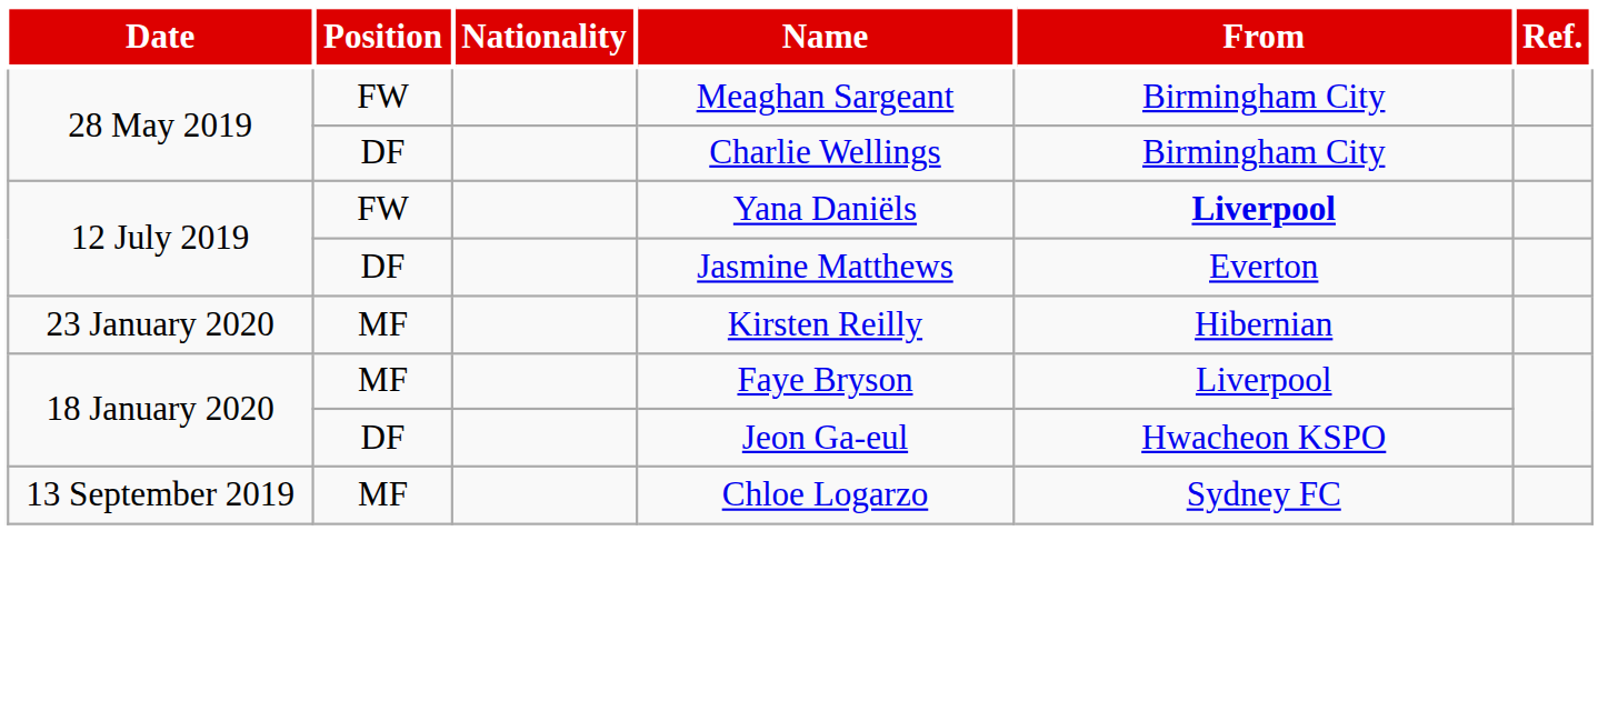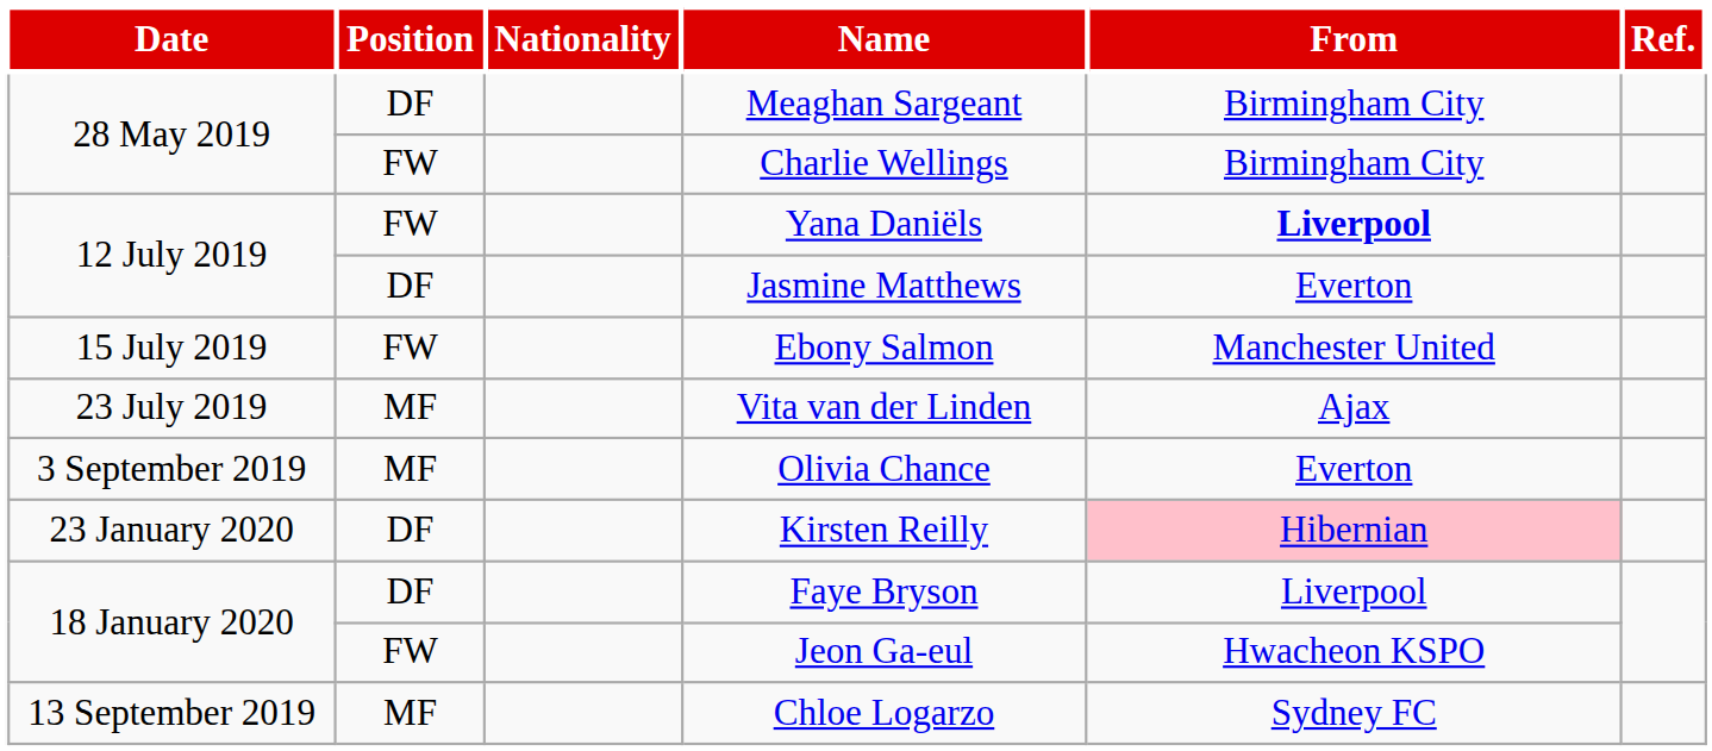 <table class="wikitable" style="text-align:center; font-size:90%; ">
 <tr>
 <th style="background:#DD0000;color:#FFFFFF;border:2px solid #FFFFFF; width:120px;">Date</th>
 <th style="background:#DD0000;color:#FFFFFF;border:2px solid #FFFFFF; width:50px;">Position</th>
 <th style="background:#DD0000;color:#FFFFFF;border:2px solid #FFFFFF; width:50px;">Nationality</th>
 <th style="background:#DD0000;color:#FFFFFF;border:2px solid #FFFFFF; width:150px;">Name</th>
 <th style="background:#DD0000;color:#FFFFFF;border:2px solid #FFFFFF; width:200px;">From</th>
 <th style="background:#DD0000;color:#FFFFFF;border:2px solid #FFFFFF; width:25px;">Ref.</th>
 </tr>
 <tr>
 <td rowspan="2">28 May 2019</td>
-<td>FW</td>
+<td>DF</td>
 <td></td>
 <td><a href='#'>Meaghan Sargeant</a></td>
 <td> <a href='#'>Birmingham City</a></td>
 <td></td>
 </tr>
 <tr>
-<td>DF</td>
+<td>FW</td>
 <td></td>
 <td><a href='#'>Charlie Wellings</a></td>
 <td> <a href='#'>Birmingham City</a></td>
 <td></td>
 </tr>
 <tr>
 <td rowspan="2">12 July 2019</td>
 <td>FW</td>
 <td></td>
 <td><a href='#'>Yana Daniëls</a></td>
 <td><strong> <a href='#'>Liverpool</a></strong></td>
 <td></td>
 </tr>
 <tr>
 <td>DF</td>
 <td></td>
 <td><a href='#'>Jasmine Matthews</a></td>
 <td> <a href='#'>Everton</a></td>
 <td></td>
 </tr>
 <tr>
-<td>23 January 2020</td>
+<td>15 July 2019</td>
+<td>FW</td>
+<td></td>
+<td><a href='#'>Ebony Salmon</a></td>
+<td> <a href='#'>Manchester United</a></td>
+<td></td>
+</tr>
+<tr>
+<td>23 July 2019</td>
 <td>MF</td>
 <td></td>
+<td><a href='#'>Vita van der Linden</a></td>
+<td> <a href='#'>Ajax</a></td>
+<td></td>
+</tr>
+<tr>
+<td>3 September 2019</td>
+<td>MF</td>
+<td></td>
+<td><a href='#'>Olivia Chance</a></td>
+<td> <a href='#'>Everton</a></td>
+<td></td>
+</tr>
+<tr>
+<td>23 January 2020</td>
+<td>DF</td>
+<td></td>
 <td><a href='#'>Kirsten Reilly</a></td>
-<td> <a href='#'>Hibernian</a></td>
+<td style="background: pink;"> <a href='#'>Hibernian</a></td>
 <td></td>
 </tr>
 <tr>
 <td rowspan="2">18 January 2020</td>
-<td>MF</td>
+<td>DF</td>
 <td></td>
 <td><a href='#'>Faye Bryson</a></td>
 <td> <a href='#'>Liverpool</a></td>
 <td rowspan="2"></td>
 </tr>
 <tr>
-<td>DF</td>
+<td>FW</td>
 <td></td>
 <td><a href='#'>Jeon Ga-eul</a></td>
 <td> <a href='#'>Hwacheon KSPO</a></td>
 </tr>
 <tr>
 <td>13 September 2019</td>
 <td>MF</td>
 <td></td>
 <td><a href='#'>Chloe Logarzo</a></td>
 <td> <a href='#'>Sydney FC</a></td>
 <td></td>
 </tr>
 </table>
